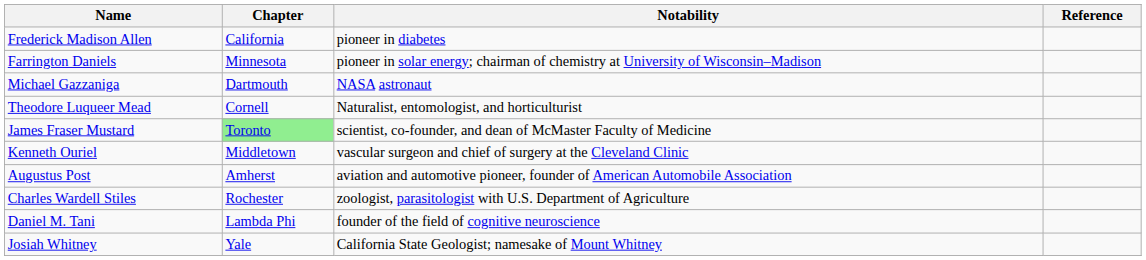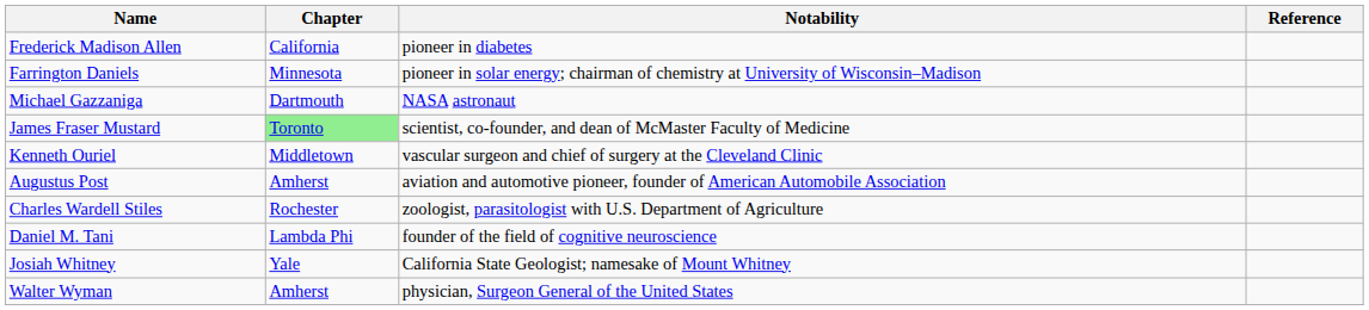 <table class="sortable wikitable" style="width:100%;">
 <tr>
 <th>Name</th>
 <th>Chapter</th>
 <th>Notability</th>
 <th>Reference</th>
 </tr>
 <tr>
 <td><a href='#'>Frederick Madison Allen</a></td>
 <td><a href='#'>California</a></td>
 <td>pioneer in <a href='#'>diabetes</a></td>
 <td></td>
 </tr>
 <tr>
 <td><a href='#'>Farrington Daniels</a></td>
 <td><a href='#'>Minnesota</a></td>
 <td>pioneer in <a href='#'>solar energy</a>; chairman of chemistry at <a href='#'>University of Wisconsin–Madison</a></td>
 <td></td>
 </tr>
 <tr>
 <td><a href='#'>Michael Gazzaniga</a></td>
 <td><a href='#'>Dartmouth</a></td>
 <td><a href='#'>NASA</a> <a href='#'>astronaut</a></td>
-<td></td>
-</tr>
-<tr>
-<td><a href='#'>Theodore Luqueer Mead</a></td>
-<td><a href='#'>Cornell</a></td>
-<td>Naturalist, entomologist, and horticulturist</td>
 <td></td>
 </tr>
 <tr>
 <td><a href='#'>James Fraser Mustard</a></td>
 <td style="background: lightgreen;"><a href='#'>Toronto</a></td>
 <td>scientist, co-founder, and dean of McMaster Faculty of Medicine</td>
 <td></td>
 </tr>
 <tr>
 <td><a href='#'>Kenneth Ouriel</a></td>
 <td><a href='#'>Middletown</a></td>
 <td>vascular surgeon and chief of surgery at the <a href='#'>Cleveland Clinic</a></td>
 <td></td>
 </tr>
 <tr>
 <td><a href='#'>Augustus Post</a></td>
 <td><a href='#'>Amherst</a></td>
 <td>aviation and automotive pioneer, founder of <a href='#'>American Automobile Association</a></td>
 <td></td>
 </tr>
 <tr>
 <td><a href='#'>Charles Wardell Stiles</a></td>
 <td><a href='#'>Rochester</a></td>
 <td>zoologist, <a href='#'>parasitologist</a> with U.S. Department of Agriculture</td>
 <td></td>
 </tr>
 <tr>
 <td><a href='#'>Daniel M. Tani</a></td>
 <td><a href='#'>Lambda Phi</a></td>
 <td>founder of the field of <a href='#'>cognitive neuroscience</a></td>
 <td></td>
 </tr>
 <tr>
 <td><a href='#'>Josiah Whitney</a></td>
 <td><a href='#'>Yale</a></td>
 <td>California State Geologist; namesake of <a href='#'>Mount Whitney</a></td>
 <td></td>
 </tr>
+<tr>
+<td><a href='#'>Walter Wyman</a></td>
+<td><a href='#'>Amherst</a></td>
+<td>physician, <a href='#'>Surgeon General of the United States</a></td>
+<td></td>
+</tr>
 </table>
